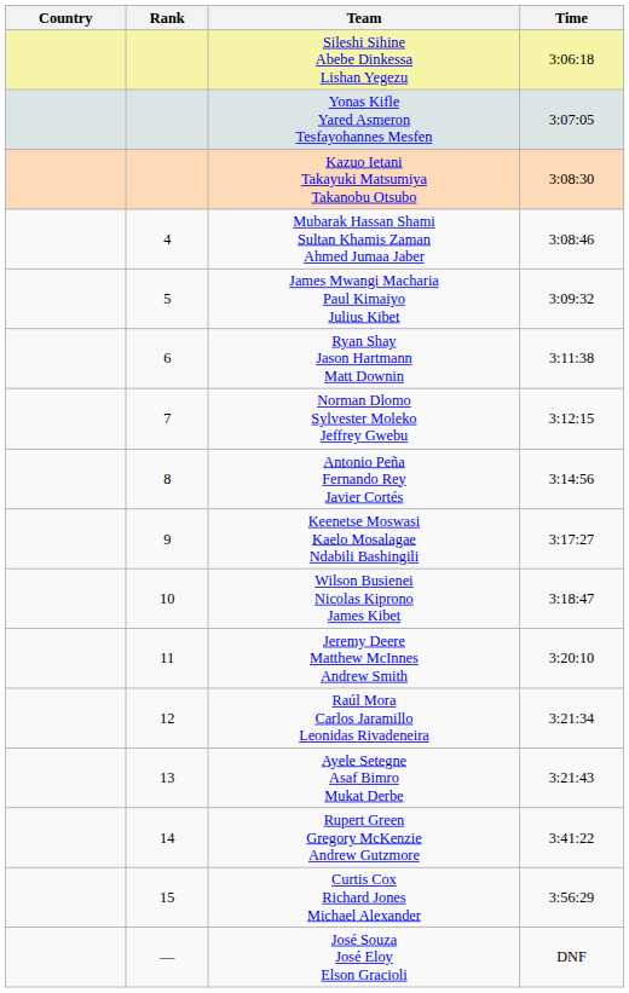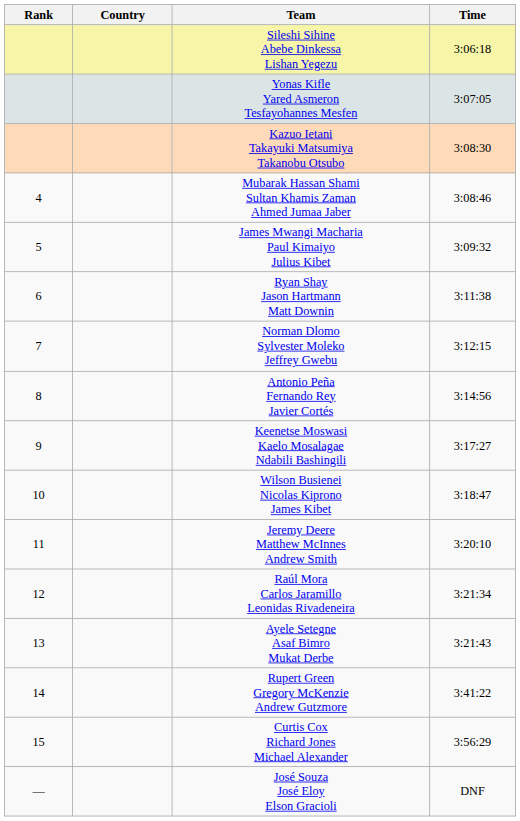 <table class="wikitable sortable" style=" text-align:center; font-size:95%;" width="50%">
 <tr>
+<th>Rank</th>
 <th>Country</th>
-<th>Rank</th>
 <th>Team</th>
 <th>Time</th>
 </tr>
 <tr bgcolor="#F7F6A8">
+<td align=center></td>
 <td></td>
-<td align=center></td>
 <td><a href='#'>Sileshi Sihine</a><br><a href='#'>Abebe Dinkessa</a><br><a href='#'>Lishan Yegezu</a></td>
 <td>3:06:18</td>
 </tr>
 <tr bgcolor="#DCE5E5">
+<td align=center></td>
 <td></td>
-<td align=center></td>
 <td><a href='#'>Yonas Kifle</a><br><a href='#'>Yared Asmeron</a><br><a href='#'>Tesfayohannes Mesfen</a></td>
 <td>3:07:05</td>
 </tr>
 <tr bgcolor="#FFDAB9">
+<td align=center></td>
 <td></td>
-<td align=center></td>
 <td><a href='#'>Kazuo Ietani</a><br><a href='#'>Takayuki Matsumiya</a><br><a href='#'>Takanobu Otsubo</a></td>
 <td>3:08:30</td>
 </tr>
 <tr>
+<td align=center>4</td>
 <td></td>
-<td align=center>4</td>
 <td><a href='#'>Mubarak Hassan Shami</a><br><a href='#'>Sultan Khamis Zaman</a><br><a href='#'>Ahmed Jumaa Jaber</a></td>
 <td>3:08:46</td>
 </tr>
 <tr>
+<td align=center>5</td>
 <td></td>
-<td align=center>5</td>
 <td><a href='#'>James Mwangi Macharia</a><br><a href='#'>Paul Kimaiyo</a><br><a href='#'>Julius Kibet</a></td>
 <td>3:09:32</td>
 </tr>
 <tr>
+<td align=center>6</td>
 <td></td>
-<td align=center>6</td>
 <td><a href='#'>Ryan Shay</a><br><a href='#'>Jason Hartmann</a><br><a href='#'>Matt Downin</a></td>
 <td>3:11:38</td>
 </tr>
 <tr>
+<td align=center>7</td>
 <td></td>
-<td align=center>7</td>
 <td><a href='#'>Norman Dlomo</a><br><a href='#'>Sylvester Moleko</a><br><a href='#'>Jeffrey Gwebu</a></td>
 <td>3:12:15</td>
 </tr>
 <tr>
+<td align=center>8</td>
 <td></td>
-<td align=center>8</td>
 <td><a href='#'>Antonio Peña</a><br><a href='#'>Fernando Rey</a><br><a href='#'>Javier Cortés</a></td>
 <td>3:14:56</td>
 </tr>
 <tr>
+<td align=center>9</td>
 <td></td>
-<td align=center>9</td>
 <td><a href='#'>Keenetse Moswasi</a><br><a href='#'>Kaelo Mosalagae</a><br><a href='#'>Ndabili Bashingili</a></td>
 <td>3:17:27</td>
 </tr>
 <tr>
+<td align=center>10</td>
 <td></td>
-<td align=center>10</td>
 <td><a href='#'>Wilson Busienei</a><br><a href='#'>Nicolas Kiprono</a><br><a href='#'>James Kibet</a></td>
 <td>3:18:47</td>
 </tr>
 <tr>
+<td align=center>11</td>
 <td></td>
-<td align=center>11</td>
 <td><a href='#'>Jeremy Deere</a><br><a href='#'>Matthew McInnes</a><br><a href='#'>Andrew Smith</a></td>
 <td>3:20:10</td>
 </tr>
 <tr>
+<td align=center>12</td>
 <td></td>
-<td align=center>12</td>
 <td><a href='#'>Raúl Mora</a><br><a href='#'>Carlos Jaramillo</a><br><a href='#'>Leonidas Rivadeneira</a></td>
 <td>3:21:34</td>
 </tr>
 <tr>
+<td align=center>13</td>
 <td></td>
-<td align=center>13</td>
 <td><a href='#'>Ayele Setegne</a><br><a href='#'>Asaf Bimro</a><br><a href='#'>Mukat Derbe</a></td>
 <td>3:21:43</td>
 </tr>
 <tr>
+<td align=center>14</td>
 <td></td>
-<td align=center>14</td>
 <td><a href='#'>Rupert Green</a><br><a href='#'>Gregory McKenzie</a><br><a href='#'>Andrew Gutzmore</a></td>
 <td>3:41:22</td>
 </tr>
 <tr>
+<td align=center>15</td>
 <td></td>
-<td align=center>15</td>
 <td><a href='#'>Curtis Cox</a><br><a href='#'>Richard Jones</a><br><a href='#'>Michael Alexander</a></td>
 <td>3:56:29</td>
 </tr>
 <tr>
+<td align=center>—</td>
 <td></td>
-<td align=center>—</td>
 <td><a href='#'>José Souza</a><br><a href='#'>José Eloy</a><br><a href='#'>Elson Gracioli</a></td>
 <td>DNF</td>
 </tr>
 </table>
